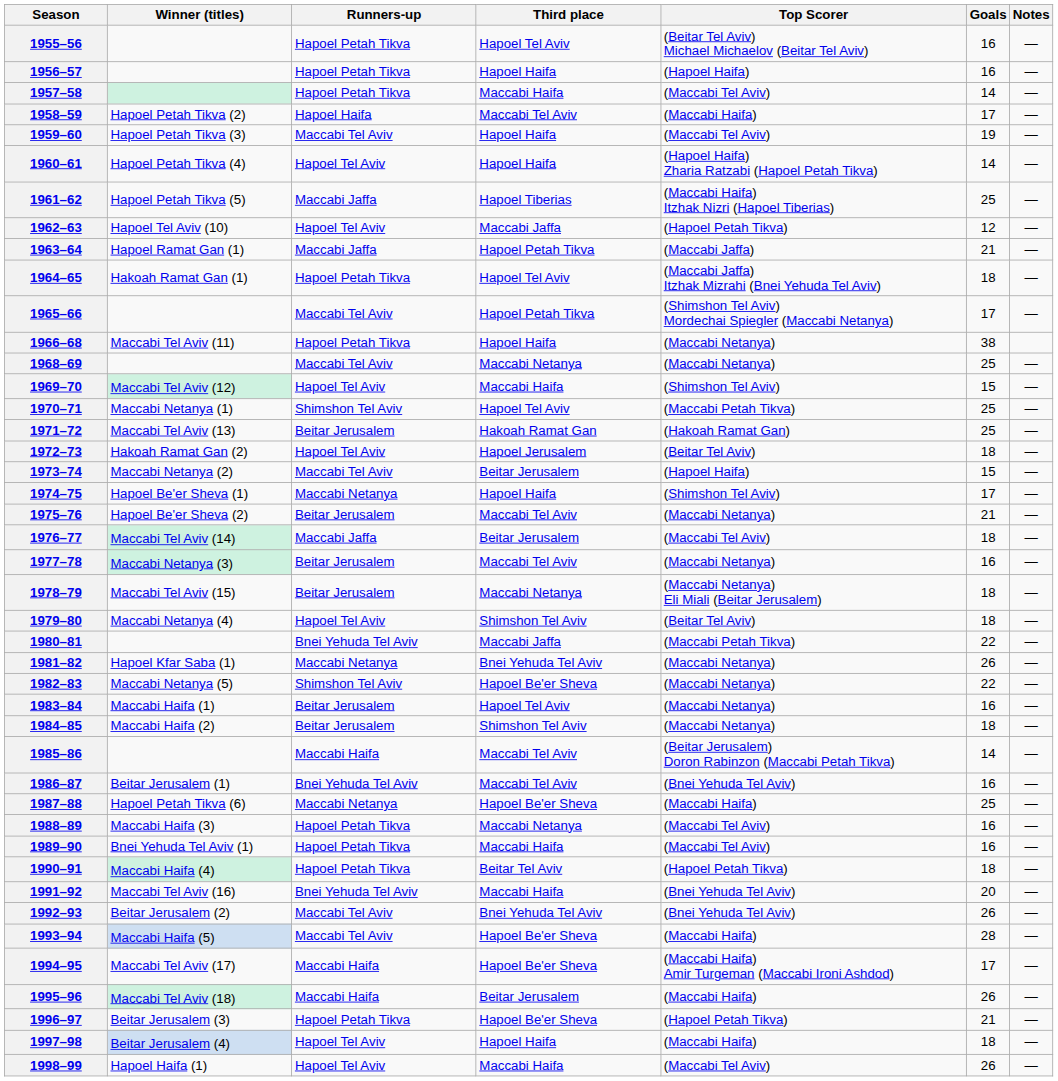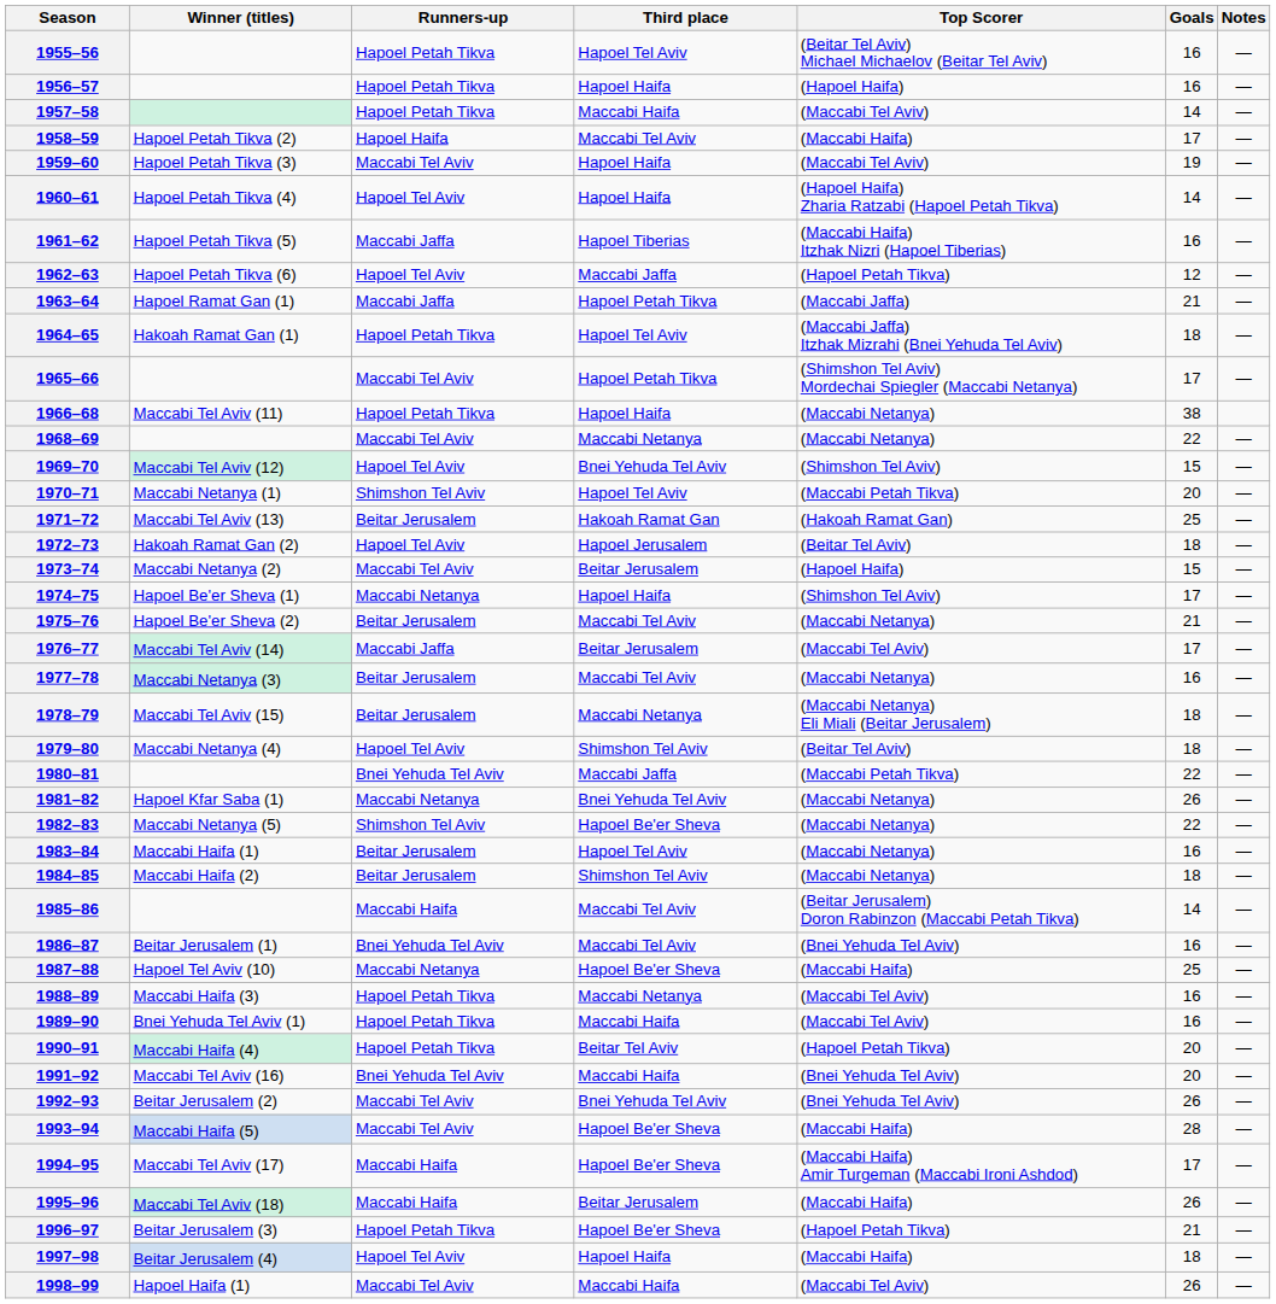 <table class="wikitable sortable plainrowheaders" style="width:100%;">
 <tr>
 <th style="width:10%;">Season</th>
 <th style="width:18%;">Winner (titles)</th>
 <th style="width:18%;">Runners-up</th>
 <th style="width:18%;">Third place</th>
 <th style="width:30%;">Top Scorer</th>
 <th style="width:4%;">Goals</th>
 <th style="width:2%;">Notes</th>
 </tr>
 <tr>
 <th><a href='#'>1955–56</a></th>
 <td></td>
 <td><a href='#'>Hapoel Petah Tikva</a></td>
 <td><a href='#'>Hapoel Tel Aviv</a></td>
 <td> (<a href='#'>Beitar Tel Aviv</a>)<br><a href='#'>Michael Michaelov</a> (<a href='#'>Beitar Tel Aviv</a>)</td>
 <td align=center>16</td>
 <td align=center>—</td>
 </tr>
 <tr>
 <th><a href='#'>1956–57</a></th>
 <td></td>
 <td><a href='#'>Hapoel Petah Tikva</a></td>
 <td><a href='#'>Hapoel Haifa</a></td>
 <td> (<a href='#'>Hapoel Haifa</a>)</td>
 <td align=center>16</td>
 <td align=center>—</td>
 </tr>
 <tr>
 <th><a href='#'>1957–58</a></th>
 <td bgcolor=CEF2E0></td>
 <td><a href='#'>Hapoel Petah Tikva</a></td>
 <td><a href='#'>Maccabi Haifa</a></td>
 <td> (<a href='#'>Maccabi Tel Aviv</a>)</td>
 <td align=center>14</td>
 <td align=center>—</td>
 </tr>
 <tr>
 <th><a href='#'>1958–59</a></th>
 <td><a href='#'>Hapoel Petah Tikva</a> (2)</td>
 <td><a href='#'>Hapoel Haifa</a></td>
 <td><a href='#'>Maccabi Tel Aviv</a></td>
 <td> (<a href='#'>Maccabi Haifa</a>)</td>
 <td align=center>17</td>
 <td align=center>—</td>
 </tr>
 <tr>
 <th><a href='#'>1959–60</a></th>
 <td><a href='#'>Hapoel Petah Tikva</a> (3)</td>
 <td><a href='#'>Maccabi Tel Aviv</a></td>
 <td><a href='#'>Hapoel Haifa</a></td>
 <td> (<a href='#'>Maccabi Tel Aviv</a>)</td>
 <td align=center>19</td>
 <td align=center>—</td>
 </tr>
 <tr>
 <th><a href='#'>1960–61</a></th>
 <td><a href='#'>Hapoel Petah Tikva</a> (4)</td>
 <td><a href='#'>Hapoel Tel Aviv</a></td>
 <td><a href='#'>Hapoel Haifa</a></td>
 <td> (<a href='#'>Hapoel Haifa</a>)<br><a href='#'>Zharia Ratzabi</a> (<a href='#'>Hapoel Petah Tikva</a>)</td>
 <td align=center>14</td>
 <td align=center>—</td>
 </tr>
 <tr>
 <th><a href='#'>1961–62</a></th>
 <td><a href='#'>Hapoel Petah Tikva</a> (5)</td>
 <td><a href='#'>Maccabi Jaffa</a></td>
 <td><a href='#'>Hapoel Tiberias</a></td>
 <td> (<a href='#'>Maccabi Haifa</a>)<br><a href='#'>Itzhak Nizri</a> (<a href='#'>Hapoel Tiberias</a>)</td>
-<td align=center>25</td>
+<td align=center>16</td>
 <td align=center>—</td>
 </tr>
 <tr>
 <th><a href='#'>1962–63</a></th>
-<td><a href='#'>Hapoel Tel Aviv</a> (10)</td>
+<td><a href='#'>Hapoel Petah Tikva</a> (6)</td>
 <td><a href='#'>Hapoel Tel Aviv</a></td>
 <td><a href='#'>Maccabi Jaffa</a></td>
 <td> (<a href='#'>Hapoel Petah Tikva</a>)</td>
 <td align=center>12</td>
 <td align=center>—</td>
 </tr>
 <tr>
 <th><a href='#'>1963–64</a></th>
 <td><a href='#'>Hapoel Ramat Gan</a> (1)</td>
 <td><a href='#'>Maccabi Jaffa</a></td>
 <td><a href='#'>Hapoel Petah Tikva</a></td>
 <td> (<a href='#'>Maccabi Jaffa</a>)</td>
 <td align=center>21</td>
 <td align=center>—</td>
 </tr>
 <tr>
 <th><a href='#'>1964–65</a></th>
 <td><a href='#'>Hakoah Ramat Gan</a> (1)</td>
 <td><a href='#'>Hapoel Petah Tikva</a></td>
 <td><a href='#'>Hapoel Tel Aviv</a></td>
 <td> (<a href='#'>Maccabi Jaffa</a>)<br><a href='#'>Itzhak Mizrahi</a> (<a href='#'>Bnei Yehuda Tel Aviv</a>)</td>
 <td align=center>18</td>
 <td align=center>—</td>
 </tr>
 <tr>
 <th><a href='#'>1965–66</a></th>
 <td></td>
 <td><a href='#'>Maccabi Tel Aviv</a></td>
 <td><a href='#'>Hapoel Petah Tikva</a></td>
 <td> (<a href='#'>Shimshon Tel Aviv</a>)<br><a href='#'>Mordechai Spiegler</a> (<a href='#'>Maccabi Netanya</a>)</td>
 <td align=center>17</td>
 <td align=center>—</td>
 </tr>
 <tr>
 <th><a href='#'>1966–68</a></th>
 <td><a href='#'>Maccabi Tel Aviv</a> (11)</td>
 <td><a href='#'>Hapoel Petah Tikva</a></td>
 <td><a href='#'>Hapoel Haifa</a></td>
 <td> (<a href='#'>Maccabi Netanya</a>)</td>
 <td align=center>38</td>
 <td align=center></td>
 </tr>
 <tr>
 <th><a href='#'>1968–69</a></th>
 <td></td>
 <td><a href='#'>Maccabi Tel Aviv</a></td>
 <td><a href='#'>Maccabi Netanya</a></td>
 <td> (<a href='#'>Maccabi Netanya</a>)</td>
-<td align=center>25</td>
+<td align=center>22</td>
 <td align=center>—</td>
 </tr>
 <tr>
 <th><a href='#'>1969–70</a></th>
 <td bgcolor=CEF2E0><a href='#'>Maccabi Tel Aviv</a> (12)<sup></sup></td>
 <td><a href='#'>Hapoel Tel Aviv</a></td>
-<td><a href='#'>Maccabi Haifa</a></td>
+<td><a href='#'>Bnei Yehuda Tel Aviv</a></td>
 <td> (<a href='#'>Shimshon Tel Aviv</a>)</td>
 <td align=center>15</td>
 <td align=center>—</td>
 </tr>
 <tr>
 <th><a href='#'>1970–71</a></th>
 <td><a href='#'>Maccabi Netanya</a> (1)</td>
 <td><a href='#'>Shimshon Tel Aviv</a></td>
 <td><a href='#'>Hapoel Tel Aviv</a></td>
 <td> (<a href='#'>Maccabi Petah Tikva</a>)</td>
-<td align=center>25</td>
+<td align=center>20</td>
 <td align=center>—</td>
 </tr>
 <tr>
 <th><a href='#'>1971–72</a></th>
 <td><a href='#'>Maccabi Tel Aviv</a> (13)</td>
 <td><a href='#'>Beitar Jerusalem</a></td>
 <td><a href='#'>Hakoah Ramat Gan</a></td>
 <td> (<a href='#'>Hakoah Ramat Gan</a>)</td>
 <td align=center>25</td>
 <td align=center>—</td>
 </tr>
 <tr>
 <th><a href='#'>1972–73</a></th>
 <td><a href='#'>Hakoah Ramat Gan</a> (2)</td>
 <td><a href='#'>Hapoel Tel Aviv</a></td>
 <td><a href='#'>Hapoel Jerusalem</a></td>
 <td> (<a href='#'>Beitar Tel Aviv</a>)</td>
 <td align=center>18</td>
 <td align=center>—</td>
 </tr>
 <tr>
 <th><a href='#'>1973–74</a></th>
 <td><a href='#'>Maccabi Netanya</a> (2)</td>
 <td><a href='#'>Maccabi Tel Aviv</a></td>
 <td><a href='#'>Beitar Jerusalem</a></td>
 <td> (<a href='#'>Hapoel Haifa</a>)</td>
 <td align=center>15</td>
 <td align=center>—</td>
 </tr>
 <tr>
 <th><a href='#'>1974–75</a></th>
 <td><a href='#'>Hapoel Be'er Sheva</a> (1)</td>
 <td><a href='#'>Maccabi Netanya</a></td>
 <td><a href='#'>Hapoel Haifa</a></td>
 <td> (<a href='#'>Shimshon Tel Aviv</a>)</td>
 <td align=center>17</td>
 <td align=center>—</td>
 </tr>
 <tr>
 <th><a href='#'>1975–76</a></th>
 <td><a href='#'>Hapoel Be'er Sheva</a> (2)</td>
 <td><a href='#'>Beitar Jerusalem</a></td>
 <td><a href='#'>Maccabi Tel Aviv</a></td>
 <td> (<a href='#'>Maccabi Netanya</a>)</td>
 <td align=center>21</td>
 <td align=center>—</td>
 </tr>
 <tr>
 <th><a href='#'>1976–77</a></th>
 <td bgcolor=CEF2E0><a href='#'>Maccabi Tel Aviv</a> (14)<sup></sup></td>
 <td><a href='#'>Maccabi Jaffa</a></td>
 <td><a href='#'>Beitar Jerusalem</a></td>
 <td> (<a href='#'>Maccabi Tel Aviv</a>)</td>
-<td align=center>18</td>
+<td align=center>17</td>
 <td align=center>—</td>
 </tr>
 <tr>
 <th><a href='#'>1977–78</a></th>
 <td bgcolor=CEF2E0><a href='#'>Maccabi Netanya</a> (3)<sup></sup></td>
 <td><a href='#'>Beitar Jerusalem</a></td>
 <td><a href='#'>Maccabi Tel Aviv</a></td>
 <td> (<a href='#'>Maccabi Netanya</a>)</td>
 <td align=center>16</td>
 <td align=center>—</td>
 </tr>
 <tr>
 <th><a href='#'>1978–79</a></th>
 <td><a href='#'>Maccabi Tel Aviv</a> (15)</td>
 <td><a href='#'>Beitar Jerusalem</a></td>
 <td><a href='#'>Maccabi Netanya</a></td>
 <td> (<a href='#'>Maccabi Netanya</a>)<br><a href='#'>Eli Miali</a> (<a href='#'>Beitar Jerusalem</a>)</td>
 <td align=center>18</td>
 <td align=center>—</td>
 </tr>
 <tr>
 <th><a href='#'>1979–80</a></th>
 <td><a href='#'>Maccabi Netanya</a> (4)</td>
 <td><a href='#'>Hapoel Tel Aviv</a></td>
 <td><a href='#'>Shimshon Tel Aviv</a></td>
 <td> (<a href='#'>Beitar Tel Aviv</a>)</td>
 <td align=center>18</td>
 <td align=center>—</td>
 </tr>
 <tr>
 <th><a href='#'>1980–81</a></th>
 <td></td>
 <td><a href='#'>Bnei Yehuda Tel Aviv</a></td>
 <td><a href='#'>Maccabi Jaffa</a></td>
 <td> (<a href='#'>Maccabi Petah Tikva</a>)</td>
 <td align=center>22</td>
 <td align=center>—</td>
 </tr>
 <tr>
 <th><a href='#'>1981–82</a></th>
 <td><a href='#'>Hapoel Kfar Saba</a> (1)</td>
 <td><a href='#'>Maccabi Netanya</a></td>
 <td><a href='#'>Bnei Yehuda Tel Aviv</a></td>
 <td> (<a href='#'>Maccabi Netanya</a>)</td>
 <td align=center>26</td>
 <td align=center>—</td>
 </tr>
 <tr>
 <th><a href='#'>1982–83</a></th>
 <td><a href='#'>Maccabi Netanya</a> (5)</td>
 <td><a href='#'>Shimshon Tel Aviv</a></td>
 <td><a href='#'>Hapoel Be'er Sheva</a></td>
 <td> (<a href='#'>Maccabi Netanya</a>)</td>
 <td align=center>22</td>
 <td align=center>—</td>
 </tr>
 <tr>
 <th><a href='#'>1983–84</a></th>
 <td><a href='#'>Maccabi Haifa</a> (1)</td>
 <td><a href='#'>Beitar Jerusalem</a></td>
 <td><a href='#'>Hapoel Tel Aviv</a></td>
 <td> (<a href='#'>Maccabi Netanya</a>)</td>
 <td align=center>16</td>
 <td align=center>—</td>
 </tr>
 <tr>
 <th><a href='#'>1984–85</a></th>
 <td><a href='#'>Maccabi Haifa</a> (2)</td>
 <td><a href='#'>Beitar Jerusalem</a></td>
 <td><a href='#'>Shimshon Tel Aviv</a></td>
 <td> (<a href='#'>Maccabi Netanya</a>)</td>
 <td align=center>18</td>
 <td align=center>—</td>
 </tr>
 <tr>
 <th><a href='#'>1985–86</a></th>
 <td></td>
 <td><a href='#'>Maccabi Haifa</a></td>
 <td><a href='#'>Maccabi Tel Aviv</a></td>
 <td> (<a href='#'>Beitar Jerusalem</a>)<br><a href='#'>Doron Rabinzon</a> (<a href='#'>Maccabi Petah Tikva</a>)</td>
 <td align=center>14</td>
 <td align=center>—</td>
 </tr>
 <tr>
 <th><a href='#'>1986–87</a></th>
 <td><a href='#'>Beitar Jerusalem</a> (1)</td>
 <td><a href='#'>Bnei Yehuda Tel Aviv</a></td>
 <td><a href='#'>Maccabi Tel Aviv</a></td>
 <td> (<a href='#'>Bnei Yehuda Tel Aviv</a>)</td>
 <td align=center>16</td>
 <td align=center>—</td>
 </tr>
 <tr>
 <th><a href='#'>1987–88</a></th>
-<td><a href='#'>Hapoel Petah Tikva</a> (6)</td>
+<td><a href='#'>Hapoel Tel Aviv</a> (10)</td>
 <td><a href='#'>Maccabi Netanya</a></td>
 <td><a href='#'>Hapoel Be'er Sheva</a></td>
 <td> (<a href='#'>Maccabi Haifa</a>)</td>
 <td align=center>25</td>
 <td align=center>—</td>
 </tr>
 <tr>
 <th><a href='#'>1988–89</a></th>
 <td><a href='#'>Maccabi Haifa</a> (3)</td>
 <td><a href='#'>Hapoel Petah Tikva</a></td>
 <td><a href='#'>Maccabi Netanya</a></td>
 <td> (<a href='#'>Maccabi Tel Aviv</a>)</td>
 <td align=center>16</td>
 <td align=center>—</td>
 </tr>
 <tr>
 <th><a href='#'>1989–90</a></th>
 <td><a href='#'>Bnei Yehuda Tel Aviv</a> (1)</td>
 <td><a href='#'>Hapoel Petah Tikva</a></td>
 <td><a href='#'>Maccabi Haifa</a></td>
 <td> (<a href='#'>Maccabi Tel Aviv</a>)</td>
 <td align=center>16</td>
 <td align=center>—</td>
 </tr>
 <tr>
 <th><a href='#'>1990–91</a></th>
 <td bgcolor=CEF2E0><a href='#'>Maccabi Haifa</a> (4)<sup></sup></td>
 <td><a href='#'>Hapoel Petah Tikva</a></td>
 <td><a href='#'>Beitar Tel Aviv</a></td>
 <td> (<a href='#'>Hapoel Petah Tikva</a>)</td>
-<td align=center>18</td>
+<td align=center>20</td>
 <td align=center>—</td>
 </tr>
 <tr>
 <th><a href='#'>1991–92</a></th>
 <td><a href='#'>Maccabi Tel Aviv</a> (16)</td>
 <td><a href='#'>Bnei Yehuda Tel Aviv</a></td>
 <td><a href='#'>Maccabi Haifa</a></td>
 <td> (<a href='#'>Bnei Yehuda Tel Aviv</a>)</td>
 <td align=center>20</td>
 <td align=center>—</td>
 </tr>
 <tr>
 <th><a href='#'>1992–93</a></th>
 <td><a href='#'>Beitar Jerusalem</a> (2)</td>
 <td><a href='#'>Maccabi Tel Aviv</a></td>
 <td><a href='#'>Bnei Yehuda Tel Aviv</a></td>
 <td> (<a href='#'>Bnei Yehuda Tel Aviv</a>)</td>
 <td align=center>26</td>
 <td align=center>—</td>
 </tr>
 <tr>
 <th><a href='#'>1993–94</a></th>
 <td bgcolor=CEDFF2><a href='#'>Maccabi Haifa</a> (5)<sup></sup></td>
 <td><a href='#'>Maccabi Tel Aviv</a></td>
 <td><a href='#'>Hapoel Be'er Sheva</a></td>
 <td> (<a href='#'>Maccabi Haifa</a>)</td>
 <td align=center>28</td>
 <td align=center>—</td>
 </tr>
 <tr>
 <th><a href='#'>1994–95</a></th>
 <td><a href='#'>Maccabi Tel Aviv</a> (17)</td>
 <td><a href='#'>Maccabi Haifa</a></td>
 <td><a href='#'>Hapoel Be'er Sheva</a></td>
 <td> (<a href='#'>Maccabi Haifa</a>)<br><a href='#'>Amir Turgeman</a> (<a href='#'>Maccabi Ironi Ashdod</a>)</td>
 <td align=center>17</td>
 <td align=center>—</td>
 </tr>
 <tr>
 <th><a href='#'>1995–96</a></th>
 <td bgcolor=CEF2E0><a href='#'>Maccabi Tel Aviv</a> (18)<sup></sup></td>
 <td><a href='#'>Maccabi Haifa</a></td>
 <td><a href='#'>Beitar Jerusalem</a></td>
 <td> (<a href='#'>Maccabi Haifa</a>)</td>
 <td align=center>26</td>
 <td align=center>—</td>
 </tr>
 <tr>
 <th><a href='#'>1996–97</a></th>
 <td><a href='#'>Beitar Jerusalem</a> (3)</td>
 <td><a href='#'>Hapoel Petah Tikva</a></td>
 <td><a href='#'>Hapoel Be'er Sheva</a></td>
 <td> (<a href='#'>Hapoel Petah Tikva</a>)</td>
 <td align=center>21</td>
 <td align=center>—</td>
 </tr>
 <tr>
 <th><a href='#'>1997–98</a></th>
 <td bgcolor=CEDFF2><a href='#'>Beitar Jerusalem</a> (4)<sup></sup></td>
 <td><a href='#'>Hapoel Tel Aviv</a></td>
 <td><a href='#'>Hapoel Haifa</a></td>
 <td> (<a href='#'>Maccabi Haifa</a>)</td>
 <td align=center>18</td>
 <td align=center>—</td>
 </tr>
 <tr>
 <th><a href='#'>1998–99</a></th>
 <td><a href='#'>Hapoel Haifa</a> (1)</td>
-<td><a href='#'>Hapoel Tel Aviv</a></td>
+<td><a href='#'>Maccabi Tel Aviv</a></td>
 <td><a href='#'>Maccabi Haifa</a></td>
 <td> (<a href='#'>Maccabi Tel Aviv</a>)</td>
 <td align=center>26</td>
 <td align=center>—</td>
 </tr>
 </table>
